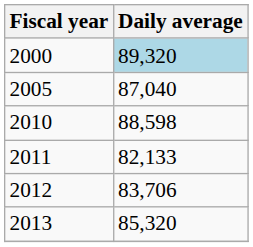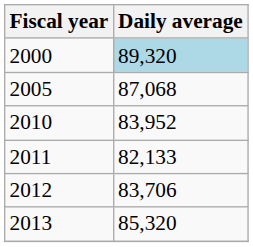 <table class="wikitable">
 <tr>
 <th>Fiscal year</th>
 <th>Daily average</th>
 </tr>
 <tr>
 <td>2000</td>
 <td style="background: lightblue;">89,320</td>
 </tr>
 <tr>
 <td>2005</td>
-<td>87,040</td>
+<td>87,068</td>
 </tr>
 <tr>
 <td>2010</td>
-<td>88,598</td>
+<td>83,952</td>
 </tr>
 <tr>
 <td>2011</td>
 <td>82,133</td>
 </tr>
 <tr>
 <td>2012</td>
 <td>83,706</td>
 </tr>
 <tr>
 <td>2013</td>
 <td>85,320</td>
 </tr>
 <tr>
 </tr>
 </table>
